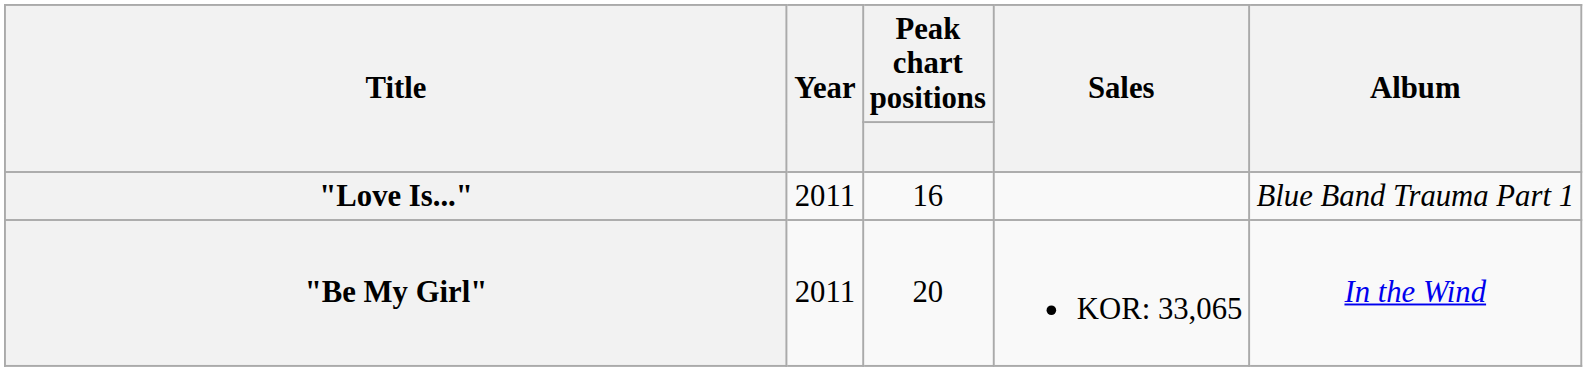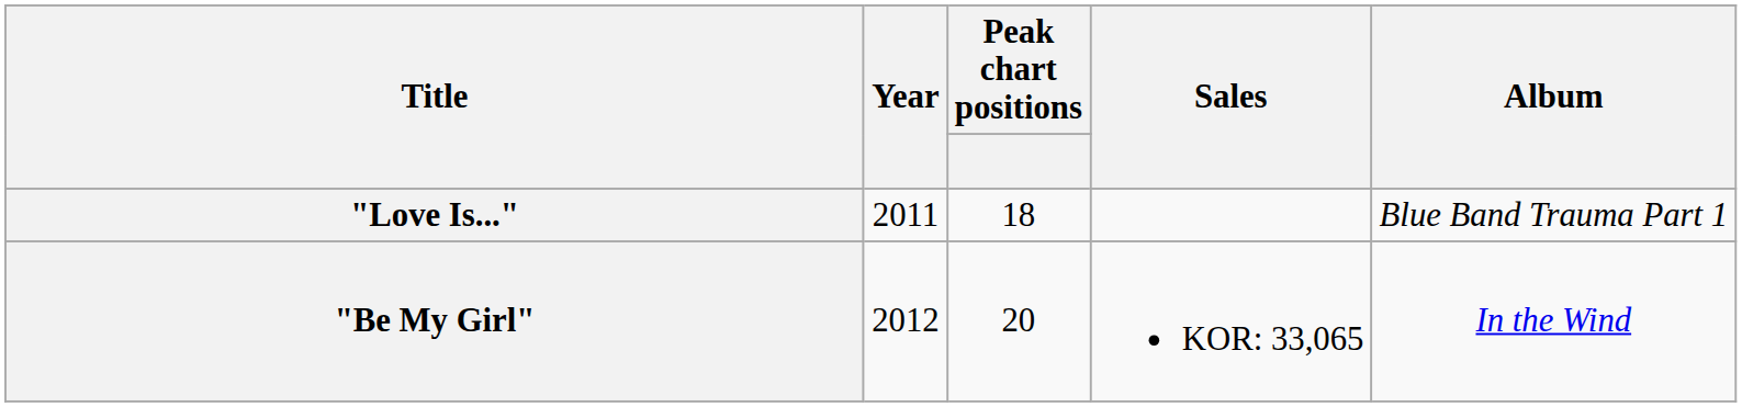 <table class="wikitable plainrowheaders" style="text-align:center">
 <tr>
 <th scope="col" rowspan="2" style="width:25em">Title</th>
 <th rowspan="2" scope="col">Year</th>
 <th>Peak chart positions</th>
 <th rowspan="2" scope="col">Sales</th>
 <th rowspan="2" scope="col">Album</th>
 </tr>
 <tr>
 <th style="width:3em"><br></th>
 </tr>
 <tr>
 <th scope="row">"Love Is..."<br></th>
 <td>2011</td>
-<td>16</td>
+<td>18</td>
 <td></td>
 <td><em>Blue Band Trauma Part 1</em></td>
 </tr>
 <tr>
 <th scope="row">"Be My Girl"<br></th>
-<td>2011</td>
+<td>2012</td>
 <td>20</td>
 <td><br><ul><li>KOR: 33,065</li></ul></td>
 <td><em><a href='#'>In the Wind</a></em></td>
 </tr>
 </table>
